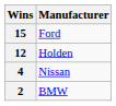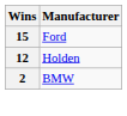 <table class="wikitable" style="font-size: 95%;">
 <tr>
 <th>Wins</th>
 <th>Manufacturer</th>
 </tr>
 <tr>
 <th>15</th>
 <td><a href='#'>Ford</a></td>
 </tr>
 <tr>
 <th>12</th>
 <td><a href='#'>Holden</a></td>
 </tr>
 <tr>
-<th>4</th>
-<td><a href='#'>Nissan</a></td>
-</tr>
-<tr>
 <th>2</th>
 <td><a href='#'>BMW</a></td>
 </tr>
 </table>
